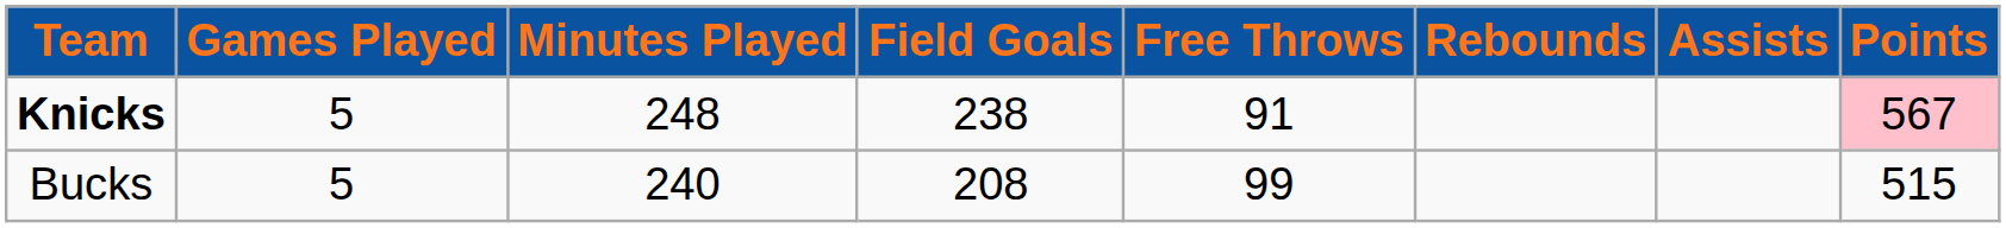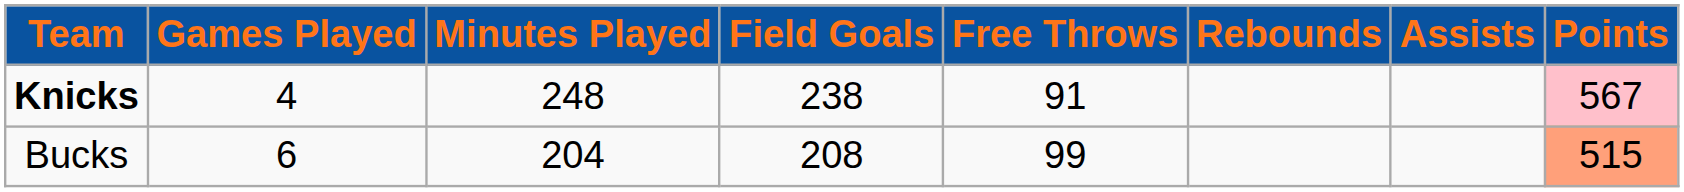 <table class="wikitable">
 <tr>
 <th style="color:#FF7518; background:#0953a0;">Team</th>
 <th style="color:#FF7518; background:#0953a0;">Games Played</th>
 <th style="color:#FF7518; background:#0953a0;">Minutes Played</th>
 <th style="color:#FF7518; background:#0953a0;">Field Goals</th>
 <th style="color:#FF7518; background:#0953a0;">Free Throws</th>
 <th style="color:#FF7518; background:#0953a0;">Rebounds</th>
 <th style="color:#FF7518; background:#0953a0;">Assists</th>
 <th style="color:#FF7518; background:#0953a0;">Points</th>
 </tr>
 <tr align="center">
 <td><strong>Knicks</strong></td>
-<td>5</td>
+<td>4</td>
 <td>248</td>
 <td>238</td>
 <td>91</td>
 <td></td>
 <td></td>
 <td style="background: pink;">567</td>
 </tr>
 <tr align="center">
 <td>Bucks</td>
-<td>5</td>
-<td>240</td>
+<td>6</td>
+<td>204</td>
 <td>208</td>
 <td>99</td>
 <td></td>
 <td></td>
-<td>515</td>
+<td style="background: lightsalmon;">515</td>
 </tr>
 </table>
